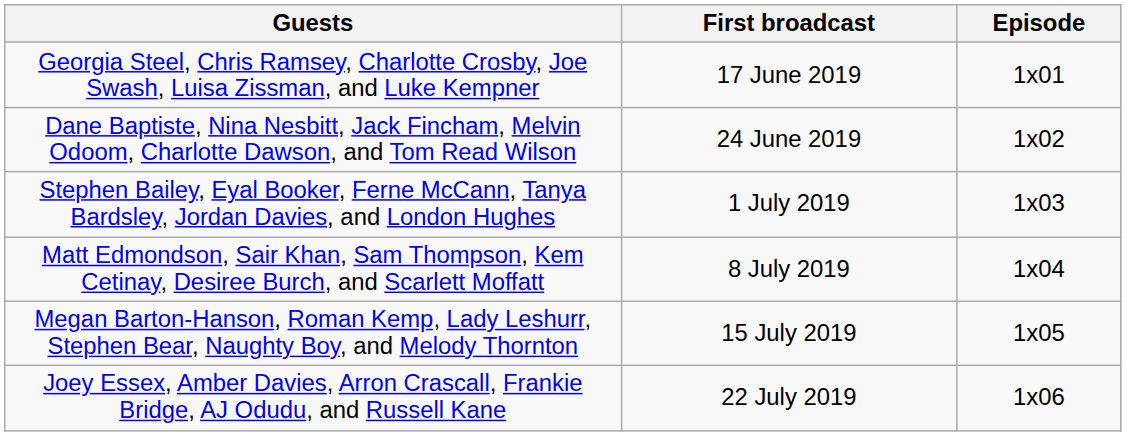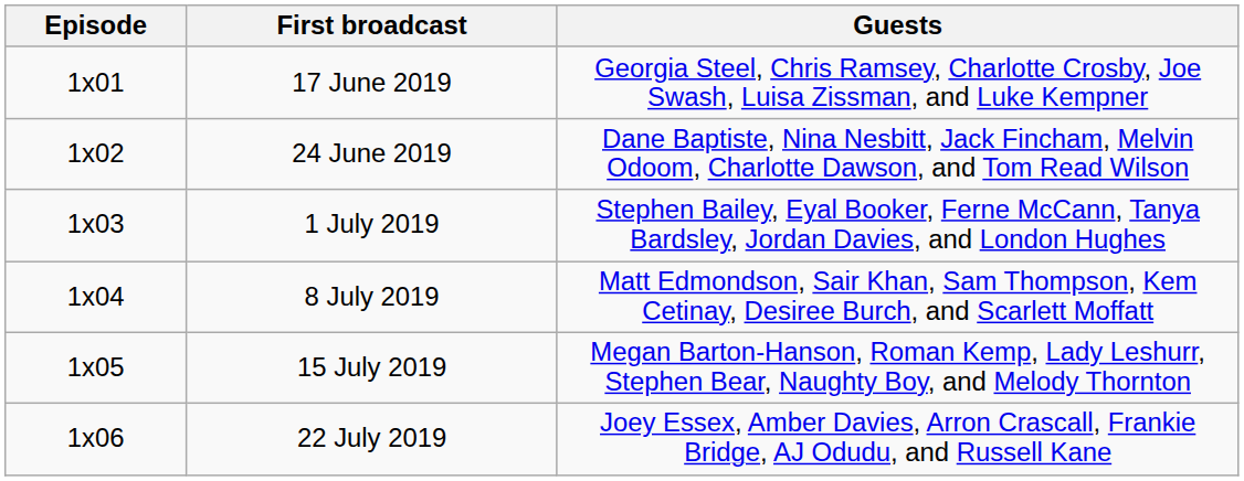 <table class="wikitable" width="750" style="text-align:center;">
 <tr>
+<th width="8%">Episode</th>
+<th width="18%">First broadcast</th>
 <th width="33%">Guests</th>
-<th width="18%">First broadcast</th>
-<th width="8%">Episode</th>
 </tr>
 <tr>
+<td>1x01</td>
+<td>17 June 2019</td>
 <td><a href='#'>Georgia Steel</a>, <a href='#'>Chris Ramsey</a>, <a href='#'>Charlotte Crosby</a>, <a href='#'>Joe Swash</a>, <a href='#'>Luisa Zissman</a>, and <a href='#'>Luke Kempner</a></td>
-<td>17 June 2019</td>
-<td>1x01</td>
 </tr>
 <tr>
+<td>1x02</td>
+<td>24 June 2019</td>
 <td><a href='#'>Dane Baptiste</a>, <a href='#'>Nina Nesbitt</a>, <a href='#'>Jack Fincham</a>, <a href='#'>Melvin Odoom</a>, <a href='#'>Charlotte Dawson</a>, and <a href='#'>Tom Read Wilson</a></td>
-<td>24 June 2019</td>
-<td>1x02</td>
 </tr>
 <tr>
+<td>1x03</td>
+<td>1 July 2019</td>
 <td><a href='#'>Stephen Bailey</a>, <a href='#'>Eyal Booker</a>, <a href='#'>Ferne McCann</a>, <a href='#'>Tanya Bardsley</a>, <a href='#'>Jordan Davies</a>, and <a href='#'>London Hughes</a></td>
-<td>1 July 2019</td>
-<td>1x03</td>
 </tr>
 <tr>
+<td>1x04</td>
+<td>8 July 2019</td>
 <td><a href='#'>Matt Edmondson</a>, <a href='#'>Sair Khan</a>, <a href='#'>Sam Thompson</a>, <a href='#'>Kem Cetinay</a>, <a href='#'>Desiree Burch</a>, and <a href='#'>Scarlett Moffatt</a></td>
-<td>8 July 2019</td>
-<td>1x04</td>
 </tr>
 <tr>
+<td>1x05</td>
+<td>15 July 2019</td>
 <td><a href='#'>Megan Barton-Hanson</a>, <a href='#'>Roman Kemp</a>, <a href='#'>Lady Leshurr</a>, <a href='#'>Stephen Bear</a>, <a href='#'>Naughty Boy</a>, and <a href='#'>Melody Thornton</a></td>
-<td>15 July 2019</td>
-<td>1x05</td>
 </tr>
 <tr>
+<td>1x06</td>
+<td>22 July 2019</td>
 <td><a href='#'>Joey Essex</a>, <a href='#'>Amber Davies</a>, <a href='#'>Arron Crascall</a>, <a href='#'>Frankie Bridge</a>, <a href='#'>AJ Odudu</a>, and <a href='#'>Russell Kane</a></td>
-<td>22 July 2019</td>
-<td>1x06</td>
 </tr>
 </table>
